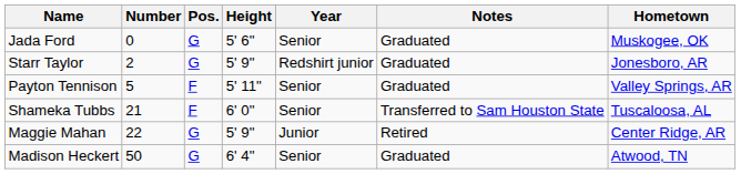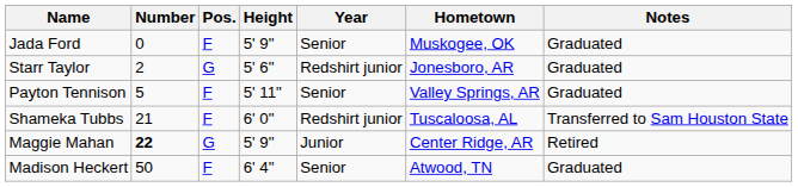 <table class="wikitable sortable" border="1">
 <tr>
 <th>Name</th>
 <th>Number</th>
 <th>Pos.</th>
 <th>Height</th>
 <th>Year</th>
+<th>Hometown</th>
 <th class="wikitable">Notes</th>
-<th>Hometown</th>
 </tr>
 <tr>
 <td>Jada Ford</td>
 <td>0</td>
-<td><a href='#'>G</a></td>
-<td>5' 6"</td>
+<td><a href='#'>F</a></td>
+<td>5' 9"</td>
 <td>Senior</td>
+<td><a href='#'>Muskogee, OK</a></td>
 <td>Graduated</td>
-<td><a href='#'>Muskogee, OK</a></td>
 </tr>
 <tr>
 <td>Starr Taylor</td>
 <td>2</td>
 <td><a href='#'>G</a></td>
-<td>5' 9"</td>
+<td>5' 6"</td>
 <td>Redshirt junior</td>
+<td><a href='#'>Jonesboro, AR</a></td>
 <td>Graduated</td>
-<td><a href='#'>Jonesboro, AR</a></td>
 </tr>
 <tr>
 <td>Payton Tennison</td>
 <td>5</td>
 <td><a href='#'>F</a></td>
 <td>5' 11"</td>
 <td>Senior</td>
+<td><a href='#'>Valley Springs, AR</a></td>
 <td>Graduated</td>
-<td><a href='#'>Valley Springs, AR</a></td>
 </tr>
 <tr>
 <td>Shameka Tubbs</td>
 <td>21</td>
 <td><a href='#'>F</a></td>
 <td>6' 0"</td>
-<td>Senior</td>
+<td>Redshirt junior</td>
+<td><a href='#'>Tuscaloosa, AL</a></td>
 <td>Transferred to <a href='#'>Sam Houston State</a></td>
-<td><a href='#'>Tuscaloosa, AL</a></td>
 </tr>
 <tr>
 <td>Maggie Mahan</td>
-<td>22</td>
+<td><strong>22</strong></td>
 <td><a href='#'>G</a></td>
 <td>5' 9"</td>
 <td>Junior</td>
+<td><a href='#'>Center Ridge, AR</a></td>
 <td>Retired</td>
-<td><a href='#'>Center Ridge, AR</a></td>
 </tr>
 <tr>
 <td>Madison Heckert</td>
 <td>50</td>
-<td><a href='#'>G</a></td>
+<td><a href='#'>F</a></td>
 <td>6' 4"</td>
 <td>Senior</td>
+<td><a href='#'>Atwood, TN</a></td>
 <td>Graduated</td>
-<td><a href='#'>Atwood, TN</a></td>
 </tr>
 </table>
